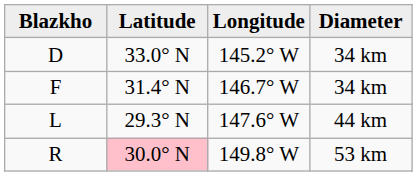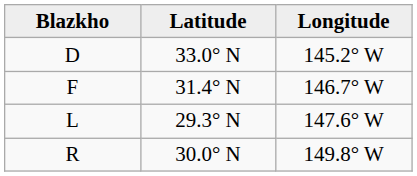 <table class="wikitable">
 <tr>
 <th width="25%" style="background:#eeeeee;">Blazkho</th>
 <th width="25%" style="background:#eeeeee;">Latitude</th>
 <th width="25%" style="background:#eeeeee;">Longitude</th>
-<th width="25%" style="background:#eeeeee;">Diameter</th>
 </tr>
 <tr>
 <td align="center">D</td>
 <td align="center">33.0° N</td>
 <td align="center">145.2° W</td>
-<td align="center">34 km</td>
 </tr>
 <tr>
 <td align="center">F</td>
 <td align="center">31.4° N</td>
 <td align="center">146.7° W</td>
-<td align="center">34 km</td>
 </tr>
 <tr>
 <td align="center">L</td>
 <td align="center">29.3° N</td>
 <td align="center">147.6° W</td>
-<td align="center">44 km</td>
 </tr>
 <tr>
 <td align="center">R</td>
-<td align="center" style="background: pink;">30.0° N</td>
+<td align="center">30.0° N</td>
 <td align="center">149.8° W</td>
-<td align="center">53 km</td>
 </tr>
 </table>
